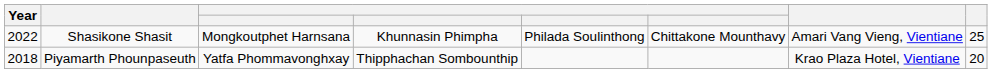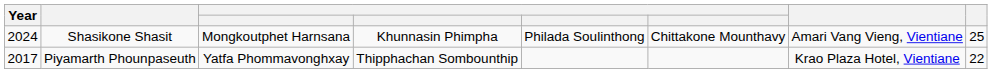 <table class="wikitable sortable" style="font-size: 95%; text-align:center">
 <tr>
 <th rowspan="2">Year</th>
 <th rowspan="2"></th>
 <th colspan="4"></th>
 <th rowspan="2"></th>
 <th rowspan="2"></th>
 </tr>
 <tr>
 <th></th>
 <th></th>
 <th></th>
 <th></th>
 </tr>
 <tr>
-<td>2022</td>
+<td>2024</td>
 <td>Shasikone Shasit</td>
 <td>Mongkoutphet Harnsana</td>
 <td>Khunnasin Phimpha</td>
 <td>Philada Soulinthong</td>
 <td>Chittakone Mounthavy</td>
 <td>Amari Vang Vieng, <a href='#'>Vientiane</a></td>
 <td>25</td>
 </tr>
 <tr>
-<td>2018</td>
+<td>2017</td>
 <td>Piyamarth Phounpaseuth</td>
 <td>Yatfa Phommavonghxay</td>
 <td>Thipphachan Sombounthip</td>
 <td></td>
 <td></td>
 <td>Krao Plaza Hotel, <a href='#'>Vientiane</a></td>
-<td>20</td>
+<td>22</td>
 </tr>
 </table>
